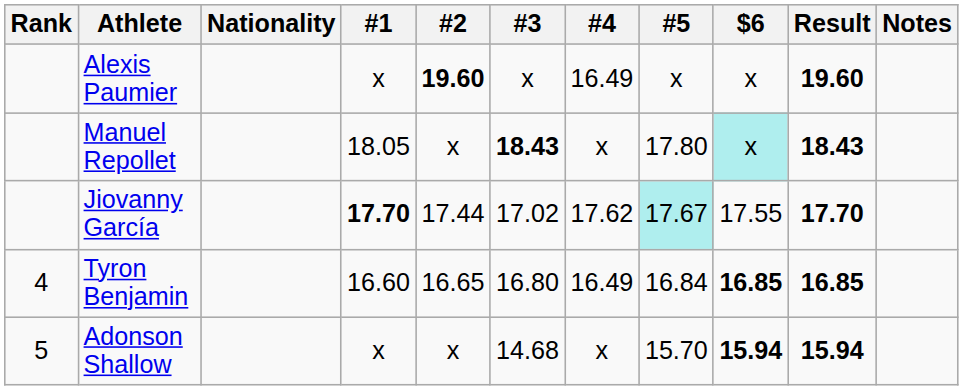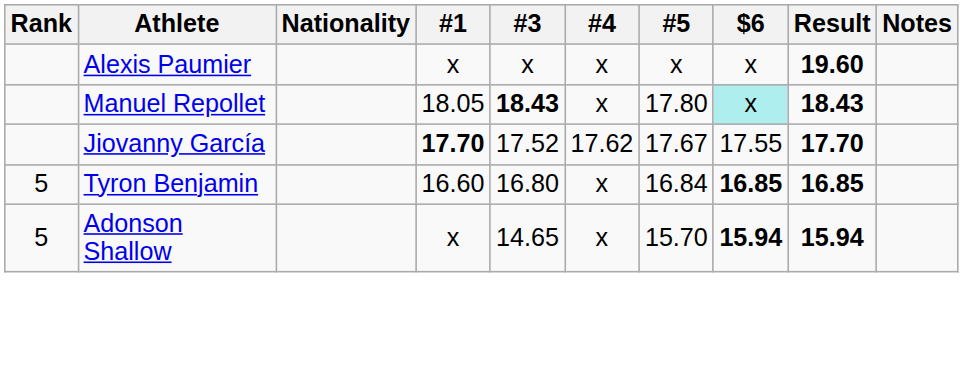 <table class="wikitable sortable" style="text-align:center">
 <tr>
 <th>Rank</th>
 <th>Athlete</th>
 <th>Nationality</th>
 <th>#1</th>
-<th>#2</th>
 <th>#3</th>
 <th>#4</th>
 <th>#5</th>
 <th>$6</th>
 <th>Result</th>
 <th>Notes</th>
 </tr>
 <tr>
 <td></td>
 <td align="left"><a href='#'>Alexis Paumier</a></td>
 <td align=left></td>
 <td>x</td>
-<td><strong>19.60</strong></td>
 <td>x</td>
-<td>16.49</td>
+<td>x</td>
 <td>x</td>
 <td>x</td>
 <td><strong>19.60</strong></td>
 <td></td>
 </tr>
 <tr>
 <td></td>
 <td align="left"><a href='#'>Manuel Repollet</a></td>
 <td align=left></td>
 <td>18.05</td>
-<td>x</td>
 <td><strong>18.43</strong></td>
 <td>x</td>
 <td>17.80</td>
 <td style="background: paleturquoise;">x</td>
 <td><strong>18.43</strong></td>
 <td></td>
 </tr>
 <tr>
 <td></td>
 <td align="left"><a href='#'>Jiovanny García</a></td>
 <td align=left></td>
 <td><strong>17.70</strong></td>
-<td>17.44</td>
-<td>17.02</td>
+<td>17.52</td>
 <td>17.62</td>
-<td style="background: paleturquoise;">17.67</td>
+<td>17.67</td>
 <td>17.55</td>
 <td><strong>17.70</strong></td>
 <td></td>
 </tr>
 <tr>
-<td>4</td>
+<td>5</td>
 <td align="left"><a href='#'>Tyron Benjamin</a></td>
 <td align=left></td>
 <td>16.60</td>
-<td>16.65</td>
 <td>16.80</td>
-<td>16.49</td>
+<td>x</td>
 <td>16.84</td>
 <td><strong>16.85</strong></td>
 <td><strong>16.85</strong></td>
 <td></td>
 </tr>
 <tr>
 <td>5</td>
 <td align="left"><a href='#'>Adonson Shallow</a></td>
 <td align=left></td>
 <td>x</td>
-<td>x</td>
-<td>14.68</td>
+<td>14.65</td>
 <td>x</td>
 <td>15.70</td>
 <td><strong>15.94</strong></td>
 <td><strong>15.94</strong></td>
 <td></td>
 </tr>
 </table>
